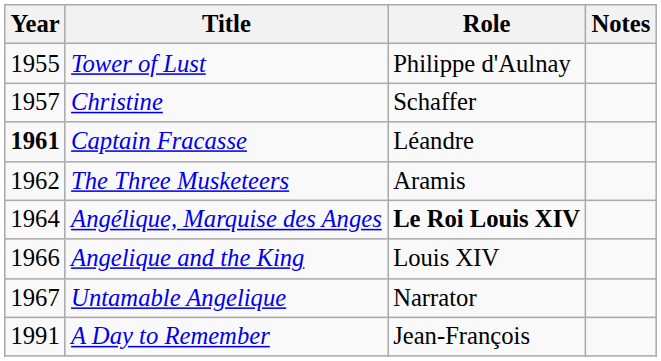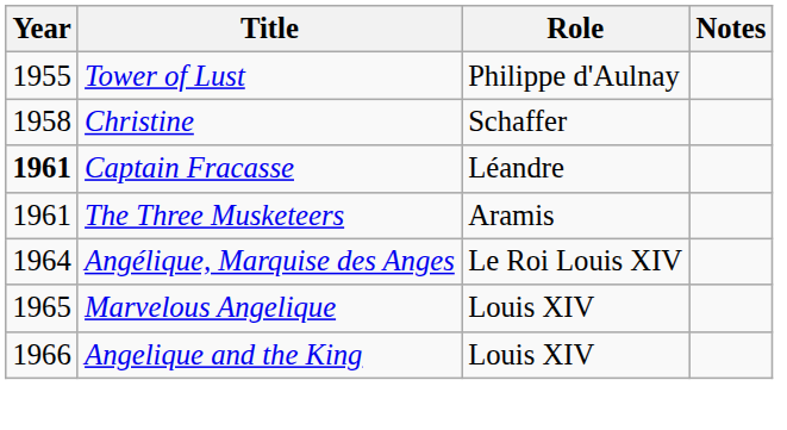 <table class="wikitable">
 <tr>
 <th>Year</th>
 <th>Title</th>
 <th>Role</th>
 <th>Notes</th>
 </tr>
 <tr>
 <td>1955</td>
 <td><em><a href='#'>Tower of Lust</a></em></td>
 <td>Philippe d'Aulnay</td>
 <td></td>
 </tr>
 <tr>
-<td>1957</td>
+<td>1958</td>
 <td><em><a href='#'>Christine</a></em></td>
 <td>Schaffer</td>
 <td></td>
 </tr>
 <tr>
 <td><strong>1961</strong></td>
 <td><em><a href='#'>Captain Fracasse</a></em></td>
 <td>Léandre</td>
 <td></td>
 </tr>
 <tr>
-<td>1962</td>
+<td>1961</td>
 <td><em><a href='#'>The Three Musketeers</a></em></td>
 <td>Aramis</td>
 <td></td>
 </tr>
 <tr>
 <td>1964</td>
 <td><em><a href='#'>Angélique, Marquise des Anges</a></em></td>
-<td><strong>Le Roi Louis XIV</strong></td>
+<td>Le Roi Louis XIV</td>
+<td></td>
+</tr>
+<tr>
+<td>1965</td>
+<td><em><a href='#'>Marvelous Angelique</a></em></td>
+<td>Louis XIV</td>
 <td></td>
 </tr>
 <tr>
 <td>1966</td>
 <td><em><a href='#'>Angelique and the King</a></em></td>
 <td>Louis XIV</td>
 <td></td>
 </tr>
-<tr>
-<td>1967</td>
-<td><em><a href='#'>Untamable Angelique</a></em></td>
-<td>Narrator</td>
-<td></td>
-</tr>
-<tr>
-<td>1991</td>
-<td><em><a href='#'>A Day to Remember</a></em></td>
-<td>Jean-François</td>
-<td></td>
-</tr>
 </table>
